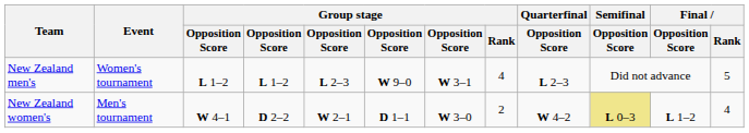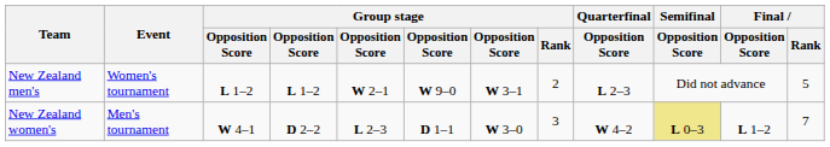 <table class="wikitable" style="font-size:90%">
 <tr>
 <th rowspan=2>Team</th>
 <th rowspan=2>Event</th>
 <th colspan=6>Group stage</th>
 <th>Quarterfinal</th>
 <th>Semifinal</th>
 <th colspan=2>Final / </th>
 </tr>
 <tr style="font-size:95%">
 <th>Opposition<br>Score</th>
 <th>Opposition<br>Score</th>
 <th>Opposition<br>Score</th>
 <th>Opposition<br>Score</th>
 <th>Opposition<br>Score</th>
 <th>Rank</th>
 <th>Opposition<br>Score</th>
 <th>Opposition<br>Score</th>
 <th>Opposition<br>Score</th>
 <th>Rank</th>
 </tr>
 <tr align=center>
 <td align=left><a href='#'>New Zealand men's</a></td>
 <td align=left><a href='#'>Women's tournament</a></td>
 <td><br><strong>L</strong> 1–2</td>
 <td><br><strong>L</strong> 1–2</td>
-<td><br><strong>L</strong> 2–3</td>
+<td><br><strong>W</strong> 2–1</td>
 <td><br><strong>W</strong> 9–0</td>
 <td><br><strong>W</strong> 3–1</td>
-<td>4</td>
+<td>2</td>
 <td><br><strong>L</strong> 2–3</td>
 <td colspan=2>Did not advance</td>
 <td>5</td>
 </tr>
 <tr align=center>
 <td align=left><a href='#'>New Zealand women's</a></td>
 <td align=left><a href='#'>Men's tournament</a></td>
 <td><br><strong>W</strong> 4–1</td>
 <td><br><strong>D</strong> 2–2</td>
-<td><br><strong>W</strong> 2–1</td>
+<td><br><strong>L</strong> 2–3</td>
 <td><br><strong>D</strong> 1–1</td>
 <td><br><strong>W</strong> 3–0</td>
-<td>2</td>
+<td>3</td>
 <td><br><strong>W</strong> 4–2</td>
 <td style="background: khaki;"><br><strong>L</strong> 0–3</td>
 <td><br><strong>L</strong> 1–2</td>
-<td>4</td>
+<td>7</td>
 </tr>
 </table>
